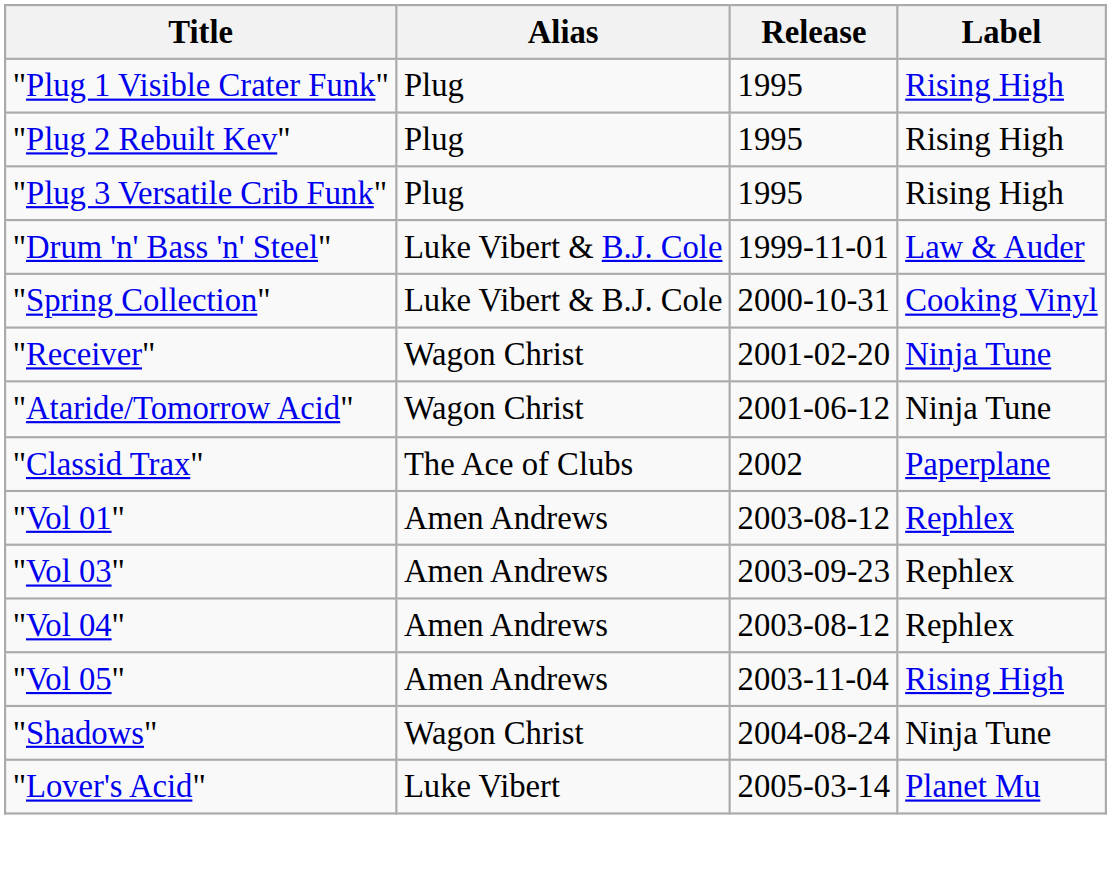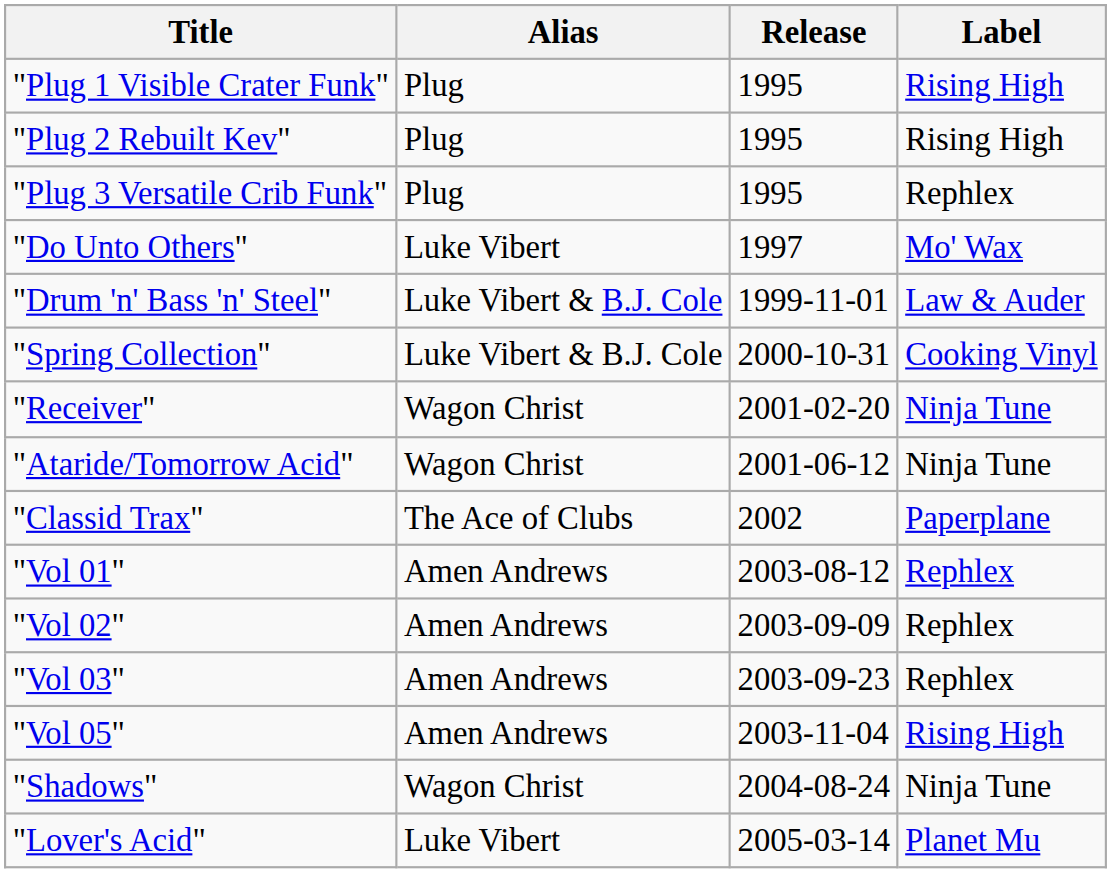 <table class="wikitable sortable" style="font-size: 95%">
 <tr>
 <th align="left">Title</th>
 <th align="left">Alias</th>
 <th align="left">Release</th>
 <th align="left">Label</th>
 </tr>
 <tr>
 <td align="left">"<a href='#'>Plug 1 Visible Crater Funk</a>"</td>
 <td align="left">Plug</td>
 <td align="left">1995</td>
 <td align="left"><a href='#'>Rising High</a></td>
 </tr>
 <tr>
 <td align="left">"<a href='#'>Plug 2 Rebuilt Kev</a>"</td>
 <td align="left">Plug</td>
 <td align="left">1995</td>
 <td align="left">Rising High</td>
 </tr>
 <tr>
 <td align="left">"<a href='#'>Plug 3 Versatile Crib Funk</a>"</td>
 <td align="left">Plug</td>
 <td align="left">1995</td>
-<td align="left">Rising High</td>
+<td align="left">Rephlex</td>
+</tr>
+<tr>
+<td align="left">"<a href='#'>Do Unto Others</a>"</td>
+<td align="left">Luke Vibert</td>
+<td align="left">1997</td>
+<td align="left"><a href='#'>Mo' Wax</a></td>
 </tr>
 <tr>
 <td align="left">"<a href='#'>Drum 'n' Bass 'n' Steel</a>"</td>
 <td align="left">Luke Vibert & <a href='#'>B.J. Cole</a></td>
 <td align="left">1999-11-01</td>
 <td align="left"><a href='#'>Law & Auder</a></td>
 </tr>
 <tr>
 <td align="left">"<a href='#'>Spring Collection</a>"</td>
 <td align="left">Luke Vibert & B.J. Cole</td>
 <td align="left">2000-10-31</td>
 <td align="left"><a href='#'>Cooking Vinyl</a></td>
 </tr>
 <tr>
 <td align="left">"<a href='#'>Receiver</a>"</td>
 <td align="left">Wagon Christ</td>
 <td align="left">2001-02-20</td>
 <td align="left"><a href='#'>Ninja Tune</a></td>
 </tr>
 <tr>
 <td align="left">"<a href='#'>Ataride/Tomorrow Acid</a>"</td>
 <td align="left">Wagon Christ</td>
 <td align="left">2001-06-12</td>
 <td align="left">Ninja Tune</td>
 </tr>
 <tr>
 <td align="left">"<a href='#'>Classid Trax</a>"</td>
 <td align="left">The Ace of Clubs</td>
 <td align="left">2002</td>
 <td align="left"><a href='#'>Paperplane</a></td>
 </tr>
 <tr>
 <td align="left">"<a href='#'>Vol 01</a>"</td>
 <td align="left">Amen Andrews</td>
 <td align="left">2003-08-12</td>
 <td align="left"><a href='#'>Rephlex</a></td>
 </tr>
 <tr>
+<td align="left">"<a href='#'>Vol 02</a>"</td>
+<td align="left">Amen Andrews</td>
+<td align="left">2003-09-09</td>
+<td align="left">Rephlex</td>
+</tr>
+<tr>
 <td align="left">"<a href='#'>Vol 03</a>"</td>
 <td align="left">Amen Andrews</td>
 <td align="left">2003-09-23</td>
-<td align="left">Rephlex</td>
-</tr>
-<tr>
-<td align="left">"<a href='#'>Vol 04</a>"</td>
-<td align="left">Amen Andrews</td>
-<td align="left">2003-08-12</td>
 <td align="left">Rephlex</td>
 </tr>
 <tr>
 <td align="left">"<a href='#'>Vol 05</a>"</td>
 <td align="left">Amen Andrews</td>
 <td align="left">2003-11-04</td>
 <td align="left"><a href='#'>Rising High</a></td>
 </tr>
 <tr>
 <td align="left">"<a href='#'>Shadows</a>"</td>
 <td align="left">Wagon Christ</td>
 <td align="left">2004-08-24</td>
 <td align="left">Ninja Tune</td>
 </tr>
 <tr>
 <td align="left">"<a href='#'>Lover's Acid</a>"</td>
 <td align="left">Luke Vibert</td>
 <td align="left">2005-03-14</td>
 <td align="left"><a href='#'>Planet Mu</a></td>
 </tr>
 </table>
